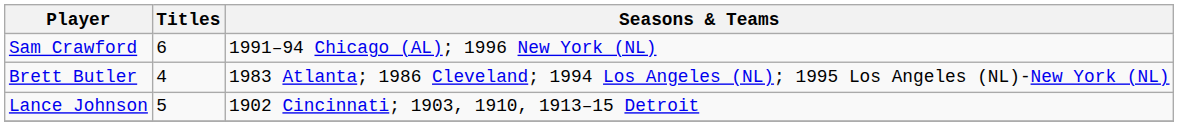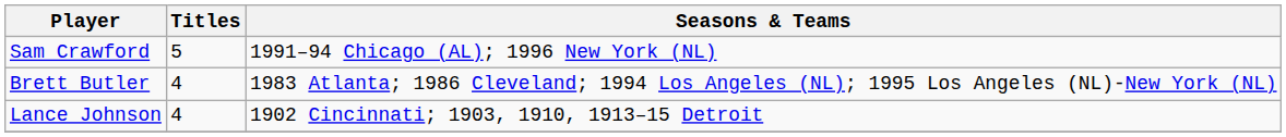 <table class="wikitable sortable">
 <tr>
 <th>Player</th>
 <th>Titles</th>
 <th>Seasons & Teams</th>
 </tr>
 <tr>
 <td><a href='#'>Sam Crawford</a></td>
-<td>6</td>
+<td>5</td>
 <td>1991–94 <a href='#'>Chicago (AL)</a>; 1996 <a href='#'>New York (NL)</a></td>
 </tr>
 <tr>
 <td><a href='#'>Brett Butler</a></td>
 <td>4</td>
 <td>1983 <a href='#'>Atlanta</a>; 1986 <a href='#'>Cleveland</a>; 1994 <a href='#'>Los Angeles (NL)</a>; 1995 Los Angeles (NL)-<a href='#'>New York (NL)</a></td>
 </tr>
 <tr>
 <td><a href='#'>Lance Johnson</a></td>
-<td>5</td>
+<td>4</td>
 <td>1902 <a href='#'>Cincinnati</a>; 1903, 1910, 1913–15 <a href='#'>Detroit</a></td>
 </tr>
 <tr>
 </tr>
 </table>
